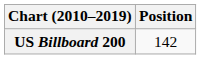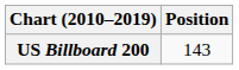 <table class="wikitable plainrowheaders" style="text-align:center">
 <tr>
 <th scope="col">Chart (2010–2019)</th>
 <th scope="col">Position</th>
 </tr>
 <tr>
 <th scope="row">US <em>Billboard</em> 200</th>
-<td>142</td>
+<td>143</td>
 </tr>
 </table>
